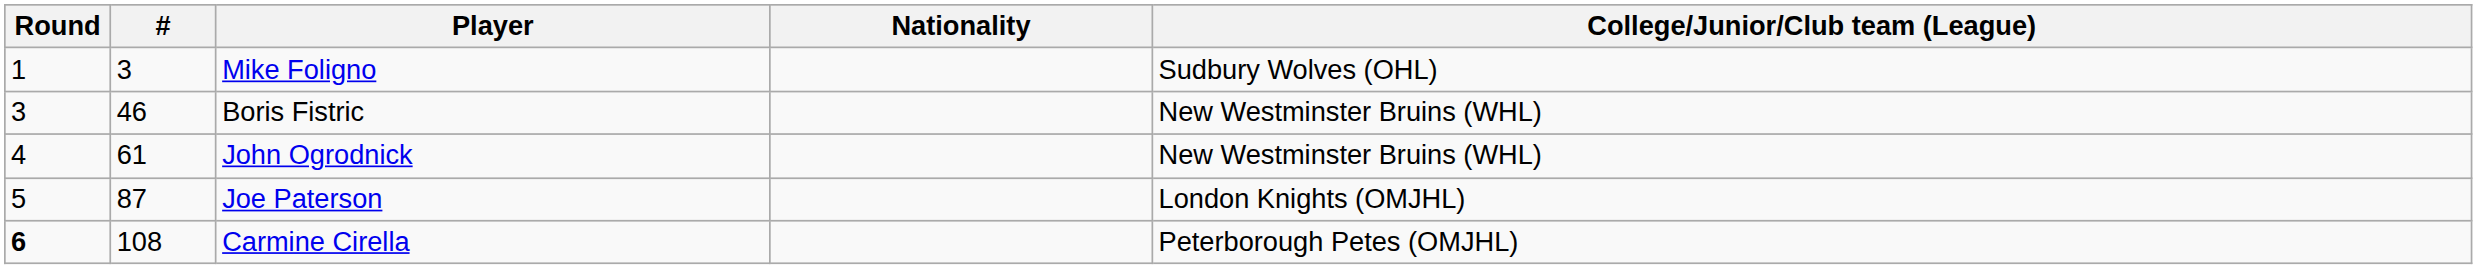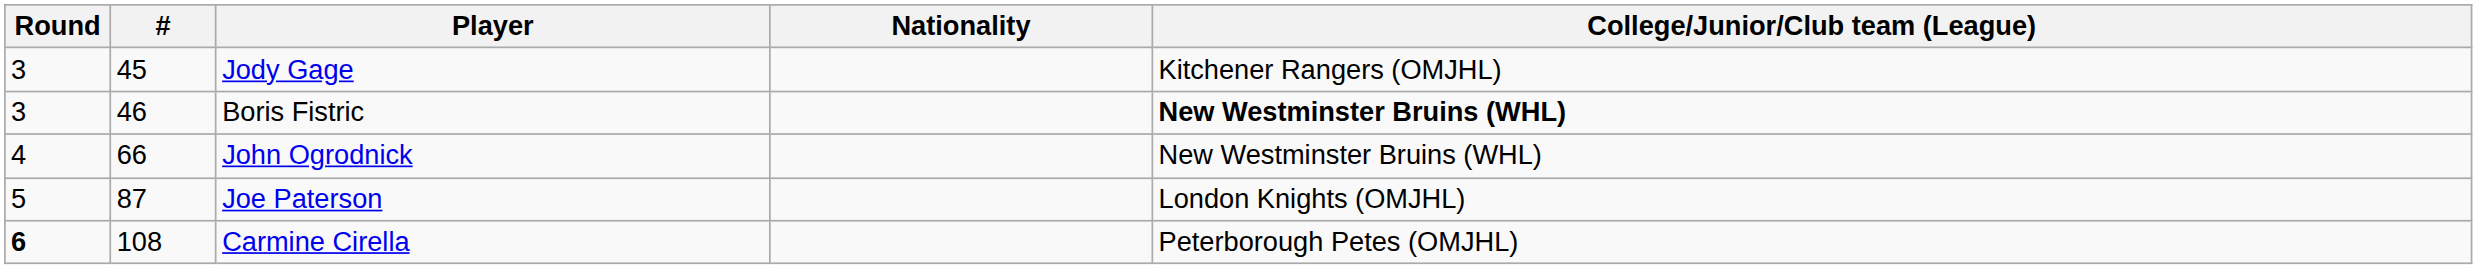 <table class="wikitable">
 <tr align="center">
 <th bgcolor="#DDDDFF" width="4.0%">Round</th>
 <th bgcolor="#DDDDFF" width="4.0%">#</th>
 <th bgcolor="#DDDDFF" width="21.0%">Player</th>
 <th bgcolor="#DDDDFF" width="14.5%">Nationality</th>
 <th bgcolor="#DDDDFF" width="50.0%">College/Junior/Club team (League)</th>
 </tr>
 <tr>
-<td>1</td>
 <td>3</td>
-<td><a href='#'>Mike Foligno</a></td>
+<td>45</td>
+<td><a href='#'>Jody Gage</a></td>
 <td></td>
-<td>Sudbury Wolves (OHL)</td>
+<td>Kitchener Rangers (OMJHL)</td>
 </tr>
 <tr>
 <td>3</td>
 <td>46</td>
 <td>Boris Fistric</td>
 <td></td>
-<td>New Westminster Bruins (WHL)</td>
+<td><strong>New Westminster Bruins (WHL)</strong></td>
 </tr>
 <tr>
 <td>4</td>
-<td>61</td>
+<td>66</td>
 <td><a href='#'>John Ogrodnick</a></td>
 <td></td>
 <td>New Westminster Bruins (WHL)</td>
 </tr>
 <tr>
 <td>5</td>
 <td>87</td>
 <td><a href='#'>Joe Paterson</a></td>
 <td></td>
 <td>London Knights (OMJHL)</td>
 </tr>
 <tr>
 <td><strong>6</strong></td>
 <td>108</td>
 <td><a href='#'>Carmine Cirella</a></td>
 <td></td>
 <td>Peterborough Petes (OMJHL)</td>
 </tr>
 </table>
